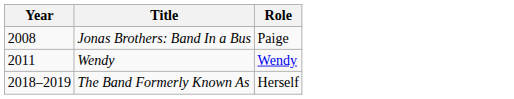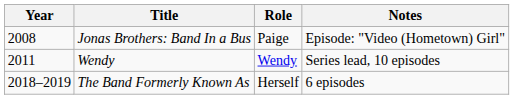 <table class="wikitable sortable">
 <tr>
 <th>Year</th>
 <th>Title</th>
 <th>Role</th>
+<th class="unsortable">Notes</th>
 </tr>
 <tr>
 <td>2008</td>
 <td><em>Jonas Brothers: Band In a Bus</em></td>
 <td>Paige</td>
+<td>Episode: "Video (Hometown) Girl"</td>
 </tr>
 <tr>
 <td>2011</td>
 <td><em>Wendy</em></td>
 <td><a href='#'>Wendy</a></td>
+<td>Series lead, 10 episodes</td>
 </tr>
 <tr>
 <td>2018–2019</td>
 <td><em>The Band Formerly Known As</em></td>
 <td>Herself</td>
+<td>6 episodes</td>
 </tr>
 </table>
